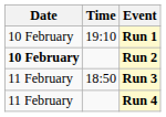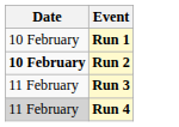 <table class=wikitable>
 <tr>
 <th>Date</th>
-<th>Time</th>
 <th>Event</th>
 </tr>
 <tr>
 <td>10 February</td>
-<td>19:10</td>
 <td style=background:lemonchiffon><strong>Run 1</strong></td>
 </tr>
 <tr>
 <td><strong>10 February</strong></td>
-<td></td>
 <td style=background:lemonchiffon><strong>Run 2</strong></td>
 </tr>
 <tr>
 <td>11 February</td>
-<td>18:50</td>
 <td style=background:lemonchiffon><strong>Run 3</strong></td>
 </tr>
 <tr>
-<td>11 February</td>
-<td></td>
+<td style="background: lightgrey;">11 February</td>
 <td style=background:lemonchiffon><strong>Run 4</strong></td>
 </tr>
 </table>
